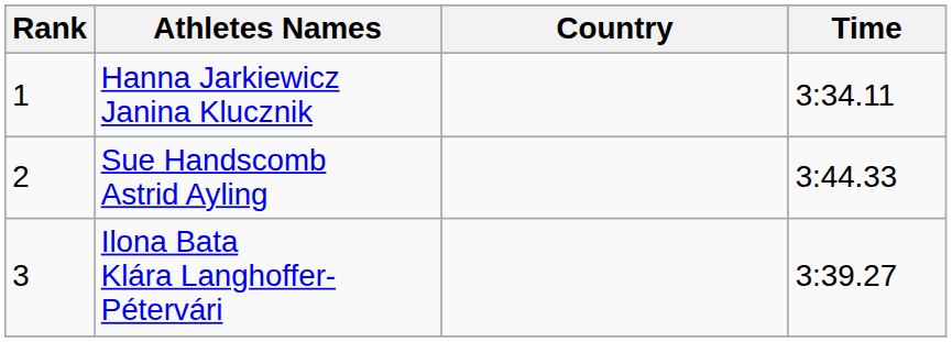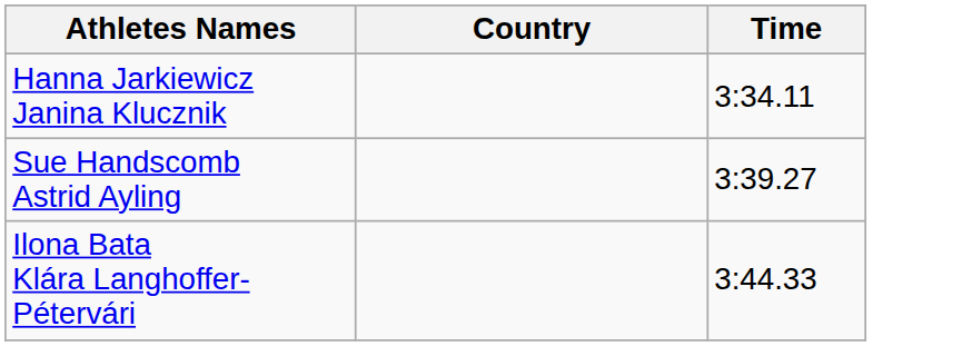 <table class="wikitable">
 <tr>
-<th width=25>Rank</th>
 <th width=175>Athletes Names</th>
 <th width=175>Country</th>
 <th width=75>Time</th>
 </tr>
 <tr>
-<td>1</td>
 <td><a href='#'>Hanna Jarkiewicz</a><br><a href='#'>Janina Klucznik</a></td>
 <td></td>
 <td>3:34.11</td>
 </tr>
 <tr>
-<td>2</td>
 <td><a href='#'>Sue Handscomb</a><br><a href='#'>Astrid Ayling</a></td>
+<td></td>
+<td>3:39.27</td>
+</tr>
+<tr>
+<td><a href='#'>Ilona Bata</a><br><a href='#'>Klára Langhoffer-Pétervári</a></td>
 <td></td>
 <td>3:44.33</td>
 </tr>
-<tr>
-<td>3</td>
-<td><a href='#'>Ilona Bata</a><br><a href='#'>Klára Langhoffer-Pétervári</a></td>
-<td></td>
-<td>3:39.27</td>
-</tr>
 </table>
